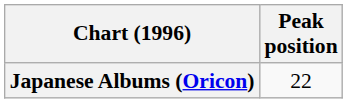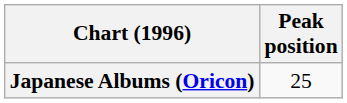 <table class="wikitable plainrowheaders" style="text-align:center">
 <tr>
 <th scope="col">Chart (1996)</th>
 <th scope="col">Peak<br> position</th>
 </tr>
 <tr>
 <th scope="row">Japanese Albums (<a href='#'>Oricon</a>)</th>
-<td>22</td>
+<td>25</td>
 </tr>
 </table>
